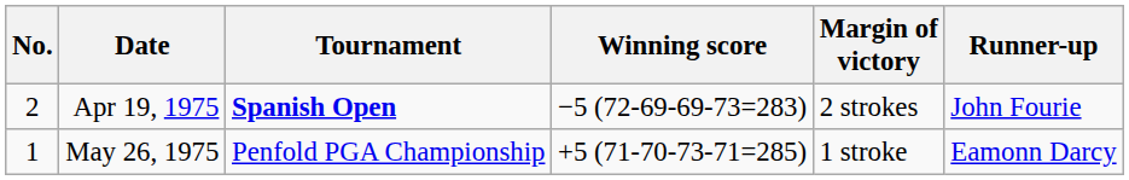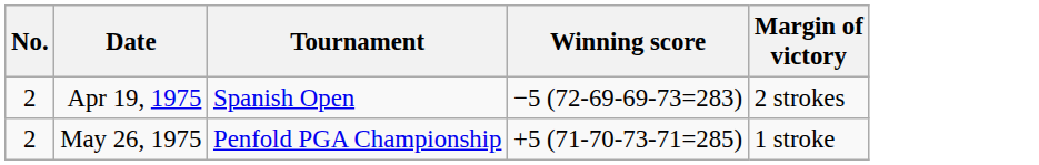 <table class="wikitable" style="font-size:95%;">
 <tr>
 <th>No.</th>
 <th>Date</th>
 <th>Tournament</th>
 <th>Winning score</th>
 <th>Margin of<br>victory</th>
-<th>Runner-up</th>
 </tr>
 <tr>
 <td align=center>2</td>
 <td align=right>Apr 19, <a href='#'>1975</a></td>
-<td><strong><a href='#'>Spanish Open</a></strong></td>
+<td><a href='#'>Spanish Open</a></td>
 <td>−5 (72-69-69-73=283)</td>
 <td>2 strokes</td>
-<td> <a href='#'>John Fourie</a></td>
 </tr>
 <tr>
-<td align=center>1</td>
+<td align=center>2</td>
 <td align=right>May 26, 1975</td>
 <td><a href='#'>Penfold PGA Championship</a></td>
 <td>+5 (71-70-73-71=285)</td>
 <td>1 stroke</td>
-<td> <a href='#'>Eamonn Darcy</a></td>
 </tr>
 </table>
